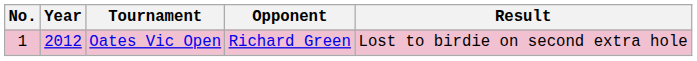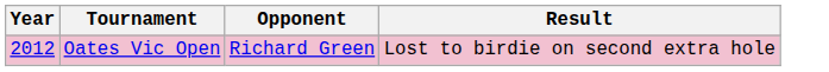 <table class="wikitable" style="font-size:95%;">
 <tr>
-<th>No.</th>
 <th>Year</th>
 <th>Tournament</th>
 <th>Opponent</th>
 <th>Result</th>
 </tr>
 <tr style="background:#F2C1D1;">
-<td align=center>1</td>
 <td><a href='#'>2012</a></td>
 <td><a href='#'>Oates Vic Open</a></td>
 <td> <a href='#'>Richard Green</a></td>
 <td>Lost to birdie on second extra hole</td>
 </tr>
 </table>
